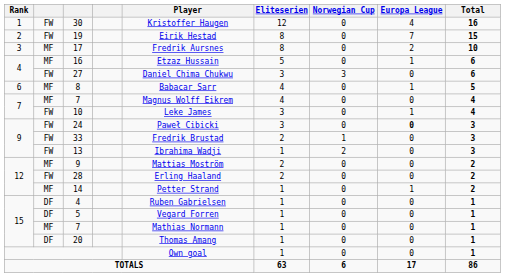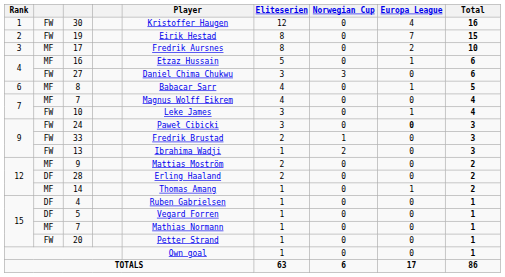 <table class="wikitable" style="font-size: 95%; text-align: center;">
 <tr>
 <th width=40>Rank</th>
 <th width=40></th>
 <th width=40></th>
 <th width=40></th>
 <th width=200>Player</th>
 <th width=80><a href='#'>Eliteserien</a></th>
 <th width=100><a href='#'>Norwegian Cup</a></th>
 <th width=100><a href='#'>Europa League</a></th>
 <th width=80><strong>Total</strong></th>
 </tr>
 <tr>
 <td>1</td>
 <td>FW</td>
 <td>30</td>
 <td></td>
 <td><a href='#'>Kristoffer Haugen</a></td>
 <td>12</td>
 <td>0</td>
 <td>4</td>
 <td><strong>16</strong></td>
 </tr>
 <tr>
 <td>2</td>
 <td>FW</td>
 <td>19</td>
 <td></td>
 <td><a href='#'>Eirik Hestad</a></td>
 <td>8</td>
 <td>0</td>
 <td>7</td>
 <td><strong>15</strong></td>
 </tr>
 <tr>
 <td>3</td>
 <td>MF</td>
 <td>17</td>
 <td></td>
 <td><a href='#'>Fredrik Aursnes</a></td>
 <td>8</td>
 <td>0</td>
 <td>2</td>
 <td><strong>10</strong></td>
 </tr>
 <tr>
 <td rowspan="2">4</td>
 <td>MF</td>
 <td>16</td>
 <td></td>
 <td><a href='#'>Etzaz Hussain</a></td>
 <td>5</td>
 <td>0</td>
 <td>1</td>
 <td><strong>6</strong></td>
 </tr>
 <tr>
 <td>FW</td>
 <td>27</td>
 <td></td>
 <td><a href='#'>Daniel Chima Chukwu</a></td>
 <td>3</td>
 <td>3</td>
 <td>0</td>
 <td><strong>6</strong></td>
 </tr>
 <tr>
 <td>6</td>
 <td>MF</td>
 <td>8</td>
 <td></td>
 <td><a href='#'>Babacar Sarr</a></td>
 <td>4</td>
 <td>0</td>
 <td>1</td>
 <td><strong>5</strong></td>
 </tr>
 <tr>
 <td rowspan="2">7</td>
 <td>MF</td>
 <td>7</td>
 <td></td>
 <td><a href='#'>Magnus Wolff Eikrem</a></td>
 <td>4</td>
 <td>0</td>
 <td>0</td>
 <td><strong>4</strong></td>
 </tr>
 <tr>
 <td>FW</td>
 <td>10</td>
 <td></td>
 <td><a href='#'>Leke James</a></td>
 <td>3</td>
 <td>0</td>
 <td>1</td>
 <td><strong>4</strong></td>
 </tr>
 <tr>
 <td rowspan="3">9</td>
 <td>FW</td>
 <td>24</td>
 <td></td>
 <td><a href='#'>Paweł Cibicki</a></td>
 <td>3</td>
 <td>0</td>
 <td><strong>0</strong></td>
 <td><strong>3</strong></td>
 </tr>
 <tr>
 <td>FW</td>
 <td>33</td>
 <td></td>
 <td><a href='#'>Fredrik Brustad</a></td>
 <td>2</td>
 <td>1</td>
 <td>0</td>
 <td><strong>3</strong></td>
 </tr>
 <tr>
 <td>FW</td>
 <td>13</td>
 <td></td>
 <td><a href='#'>Ibrahima Wadji</a></td>
 <td>1</td>
 <td>2</td>
 <td>0</td>
 <td><strong>3</strong></td>
 </tr>
 <tr>
 <td rowspan="3">12</td>
 <td>MF</td>
 <td>9</td>
 <td></td>
 <td><a href='#'>Mattias Moström</a></td>
 <td>2</td>
 <td>0</td>
 <td>0</td>
 <td><strong>2</strong></td>
 </tr>
 <tr>
-<td>FW</td>
+<td>DF</td>
 <td>28</td>
 <td></td>
 <td><a href='#'>Erling Haaland</a></td>
 <td>2</td>
 <td>0</td>
 <td>0</td>
 <td><strong>2</strong></td>
 </tr>
 <tr>
 <td>MF</td>
 <td>14</td>
 <td></td>
-<td><a href='#'>Petter Strand</a></td>
+<td><a href='#'>Thomas Amang</a></td>
 <td>1</td>
 <td>0</td>
 <td>1</td>
 <td><strong>2</strong></td>
 </tr>
 <tr>
 <td rowspan="4">15</td>
 <td>DF</td>
 <td>4</td>
 <td></td>
 <td><a href='#'>Ruben Gabrielsen</a></td>
 <td>1</td>
 <td>0</td>
 <td>0</td>
 <td><strong>1</strong></td>
 </tr>
 <tr>
 <td>DF</td>
 <td>5</td>
 <td></td>
 <td><a href='#'>Vegard Forren</a></td>
 <td>1</td>
 <td>0</td>
 <td>0</td>
 <td><strong>1</strong></td>
 </tr>
 <tr>
 <td>MF</td>
 <td>7</td>
 <td></td>
 <td><a href='#'>Mathias Normann</a></td>
 <td>1</td>
 <td>0</td>
 <td>0</td>
 <td><strong>1</strong></td>
 </tr>
 <tr>
-<td>DF</td>
+<td>FW</td>
 <td>20</td>
 <td></td>
-<td><a href='#'>Thomas Amang</a></td>
+<td><a href='#'>Petter Strand</a></td>
 <td>1</td>
 <td>0</td>
 <td>0</td>
 <td><strong>1</strong></td>
 </tr>
 <tr>
 <td colspan="4"></td>
 <td><a href='#'>Own goal</a></td>
 <td>1</td>
 <td>0</td>
 <td>0</td>
 <td><strong>1</strong></td>
 </tr>
 <tr>
 <td colspan="5"><strong>TOTALS</strong></td>
 <td><strong>63</strong></td>
 <td><strong>6</strong></td>
 <td><strong>17</strong></td>
 <td><strong>86</strong></td>
 </tr>
 </table>
